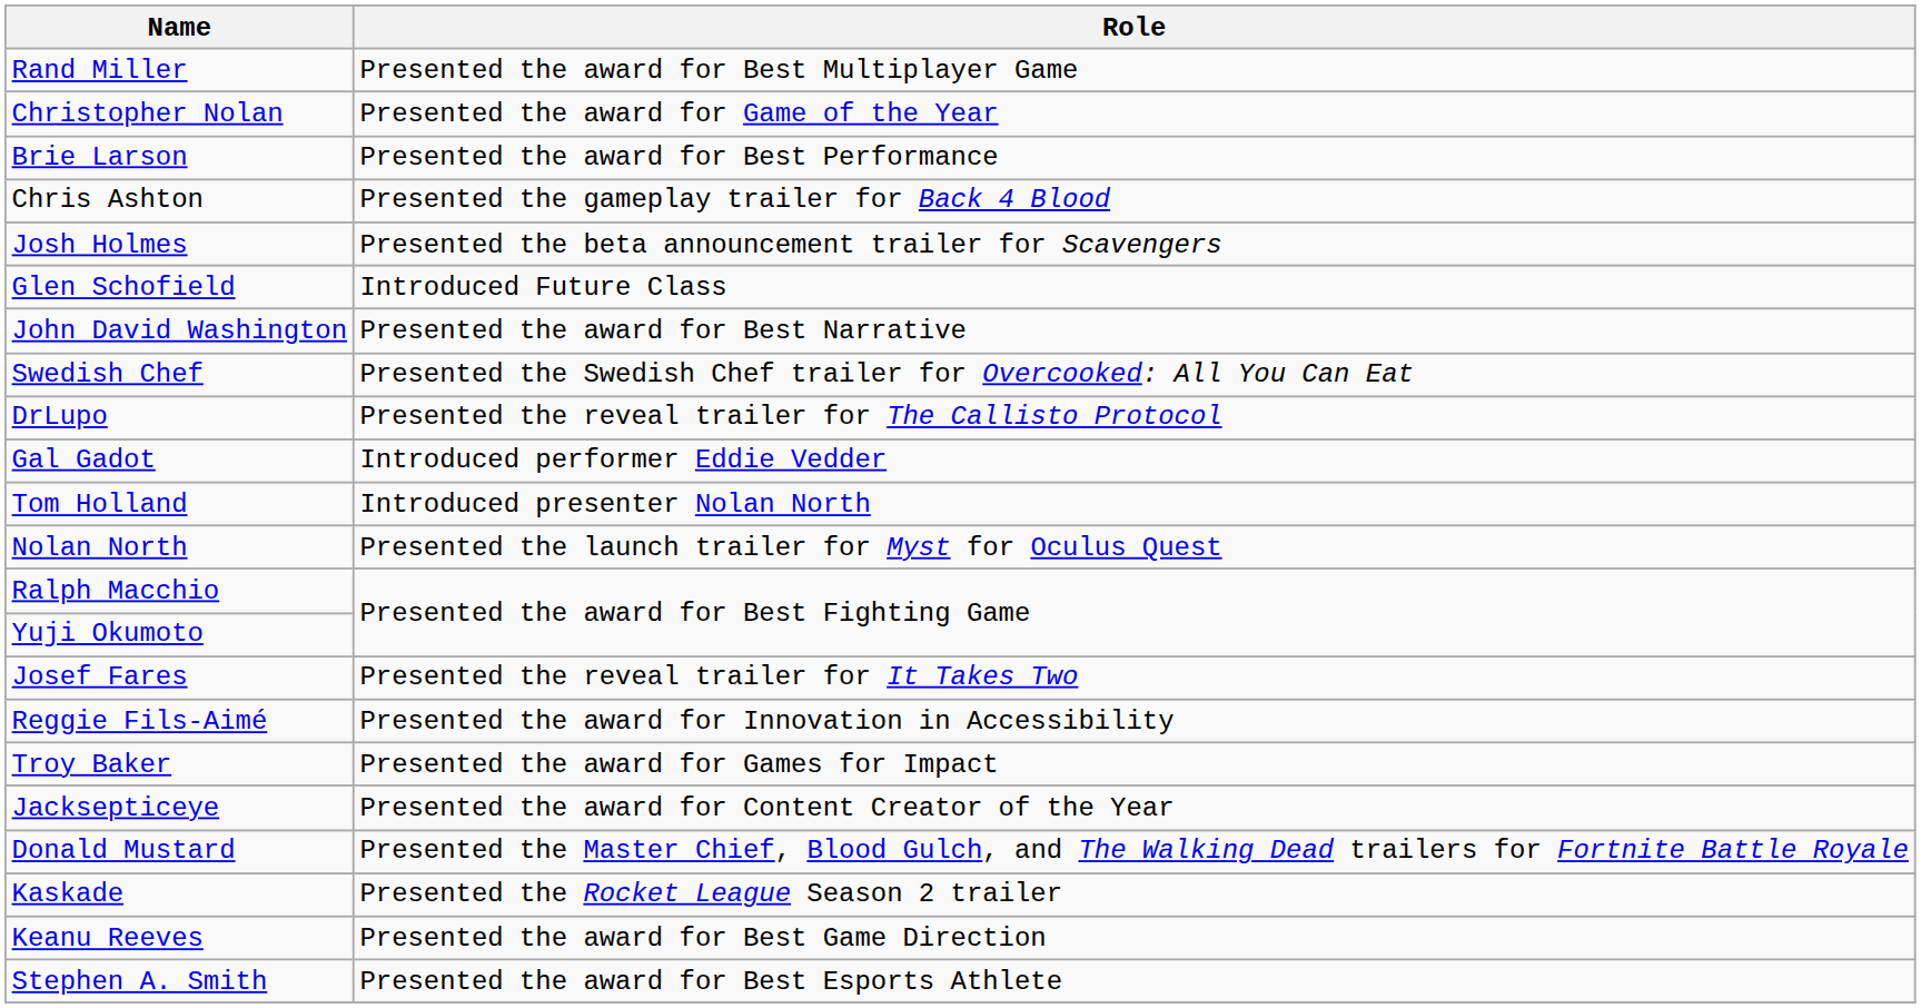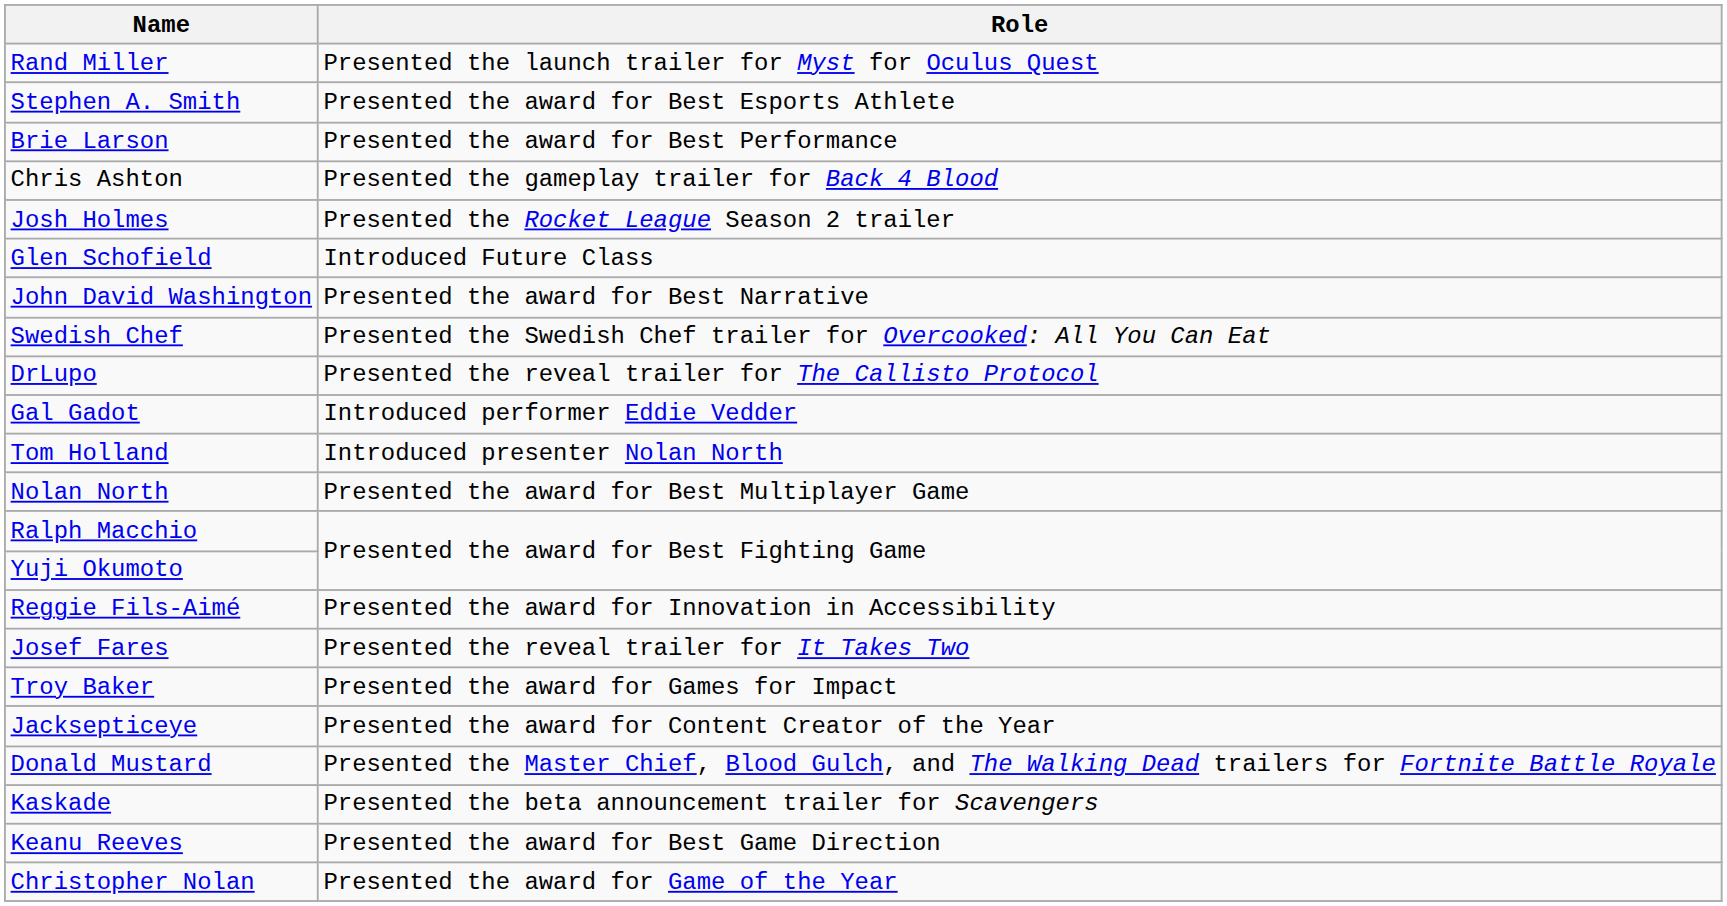 <table class="wikitable sortable">
 <tr>
 <th>Name</th>
 <th class="unsortable">Role</th>
 </tr>
 <tr>
 <td data-sort-value="Miller, Rand"><a href='#'>Rand Miller</a></td>
-<td>Presented the award for Best Multiplayer Game</td>
+<td>Presented the launch trailer for <em><a href='#'>Myst</a></em> for <a href='#'>Oculus Quest</a></td>
 </tr>
 <tr>
-<td data-sort-value="Nolan, Christopher"><a href='#'>Christopher Nolan</a></td>
-<td>Presented the award for <a href='#'>Game of the Year</a></td>
+<td data-sort-value="Smith, Stephen A"><a href='#'>Stephen A. Smith</a></td>
+<td>Presented the award for Best Esports Athlete</td>
 </tr>
 <tr>
 <td data-sort-value="Larson, Brie"><a href='#'>Brie Larson</a></td>
 <td>Presented the award for Best Performance</td>
 </tr>
 <tr>
 <td data-sort-value="Ashton, Chris">Chris Ashton</td>
 <td>Presented the gameplay trailer for <em><a href='#'>Back 4 Blood</a></em></td>
 </tr>
 <tr>
 <td data-sort-value="Holmes, Josh"><a href='#'>Josh Holmes</a></td>
-<td>Presented the beta announcement trailer for <em>Scavengers</em></td>
+<td>Presented the <em><a href='#'>Rocket League</a></em> Season 2 trailer</td>
 </tr>
 <tr>
 <td data-sort-value="Schofield, Glen"><a href='#'>Glen Schofield</a></td>
 <td>Introduced Future Class</td>
 </tr>
 <tr>
 <td data-sort-value="Washington, John David"><a href='#'>John David Washington</a></td>
 <td>Presented the award for Best Narrative</td>
 </tr>
 <tr>
 <td><a href='#'>Swedish Chef</a></td>
 <td>Presented the Swedish Chef trailer for <em><a href='#'>Overcooked</a>: All You Can Eat</em></td>
 </tr>
 <tr>
 <td><a href='#'>DrLupo</a></td>
 <td>Presented the reveal trailer for <em><a href='#'>The Callisto Protocol</a></em></td>
 </tr>
 <tr>
 <td data-sort-value="Gadot, Gal"><a href='#'>Gal Gadot</a></td>
 <td>Introduced performer <a href='#'>Eddie Vedder</a></td>
 </tr>
 <tr>
 <td data-sort-value="Holland, Tom"><a href='#'>Tom Holland</a></td>
 <td>Introduced presenter <a href='#'>Nolan North</a></td>
 </tr>
 <tr>
 <td data-sort-value="North, Nolan"><a href='#'>Nolan North</a></td>
-<td>Presented the launch trailer for <em><a href='#'>Myst</a></em> for <a href='#'>Oculus Quest</a></td>
+<td>Presented the award for Best Multiplayer Game</td>
 </tr>
 <tr>
 <td data-sort-value="Macchio, Ralph"><a href='#'>Ralph Macchio</a></td>
 <td rowspan="2">Presented the award for Best Fighting Game</td>
 </tr>
 <tr>
 <td data-sort-value="Okumoto, Yuji"><a href='#'>Yuji Okumoto</a></td>
 </tr>
 <tr>
+<td data-sort-value="Fils-Aimé, Reggie"><a href='#'>Reggie Fils-Aimé</a></td>
+<td>Presented the award for Innovation in Accessibility</td>
+</tr>
+<tr>
 <td data-sort-value="Fares, Josef"><a href='#'>Josef Fares</a></td>
 <td>Presented the reveal trailer for <em><a href='#'>It Takes Two</a></em></td>
-</tr>
-<tr>
-<td data-sort-value="Fils-Aimé, Reggie"><a href='#'>Reggie Fils-Aimé</a></td>
-<td>Presented the award for Innovation in Accessibility</td>
 </tr>
 <tr>
 <td data-sort-value="Baker, Troy"><a href='#'>Troy Baker</a></td>
 <td>Presented the award for Games for Impact</td>
 </tr>
 <tr>
 <td><a href='#'>Jacksepticeye</a></td>
 <td>Presented the award for Content Creator of the Year</td>
 </tr>
 <tr>
 <td data-sort-value="Mustard, Donald"><a href='#'>Donald Mustard</a></td>
 <td>Presented the <a href='#'>Master Chief</a>, <a href='#'>Blood Gulch</a>, and <em><a href='#'>The Walking Dead</a></em> trailers for <em><a href='#'>Fortnite Battle Royale</a></em></td>
 </tr>
 <tr>
 <td><a href='#'>Kaskade</a></td>
-<td>Presented the <em><a href='#'>Rocket League</a></em> Season 2 trailer</td>
+<td>Presented the beta announcement trailer for <em>Scavengers</em></td>
 </tr>
 <tr>
 <td data-sort-value="Reeves, Keanu"><a href='#'>Keanu Reeves</a></td>
 <td>Presented the award for Best Game Direction</td>
 </tr>
 <tr>
-<td data-sort-value="Smith, Stephen A"><a href='#'>Stephen A. Smith</a></td>
-<td>Presented the award for Best Esports Athlete</td>
+<td data-sort-value="Nolan, Christopher"><a href='#'>Christopher Nolan</a></td>
+<td>Presented the award for <a href='#'>Game of the Year</a></td>
 </tr>
 </table>
